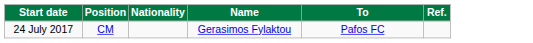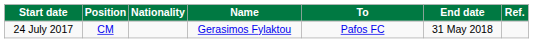 <table class="wikitable"  style="text-align:center; font-size:90%; ">
 <tr>
 <th style="background:#007942; color:#FFFFFF; width:100px;">Start date</th>
 <th style="background:#007942; color:#FFFFFF; width:50px;">Position</th>
 <th style="background:#007942; color:#FFFFFF; width:50px;">Nationality</th>
 <th style="background:#007942; color:#FFFFFF; width:150px;">Name</th>
 <th style="background:#007942; color:#FFFFFF; width:160px;">To</th>
+<th style="background:#007942; color:#FFFFFF; width:100px;">End date</th>
 <th style="background:#007942; color:#FFFFFF; width:30px;">Ref.</th>
 </tr>
 <tr>
 <td>24 July 2017</td>
 <td><a href='#'>CM</a></td>
 <td></td>
 <td><a href='#'>Gerasimos Fylaktou</a></td>
 <td><a href='#'>Pafos FC</a></td>
+<td>31 May 2018</td>
 <td></td>
 </tr>
 </table>
